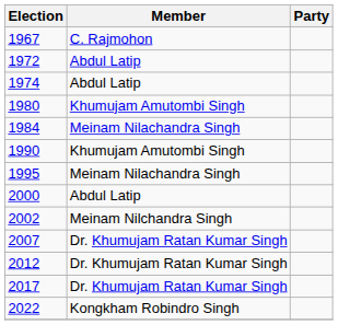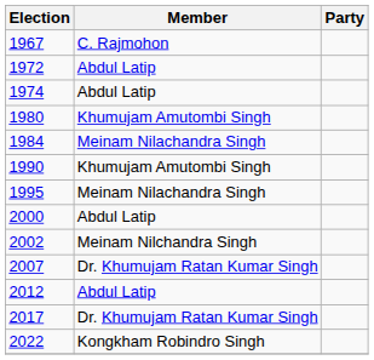 <table class="wikitable sortable">
 <tr>
 <th>Election</th>
 <th>Member</th>
 <th colspan="2">Party</th>
 </tr>
 <tr>
 <td><a href='#'>1967</a></td>
 <td><a href='#'>C. Rajmohon</a></td>
 <td></td>
 </tr>
 <tr>
 <td><a href='#'>1972</a></td>
 <td><a href='#'>Abdul Latip</a></td>
 </tr>
 <tr>
 <td><a href='#'>1974</a></td>
 <td>Abdul Latip</td>
 <td></td>
 </tr>
 <tr>
 <td><a href='#'>1980</a></td>
 <td><a href='#'>Khumujam Amutombi Singh</a></td>
 <td></td>
 </tr>
 <tr>
 <td><a href='#'>1984</a></td>
 <td><a href='#'>Meinam Nilachandra Singh</a></td>
 <td></td>
 </tr>
 <tr>
 <td><a href='#'>1990</a></td>
 <td>Khumujam Amutombi Singh</td>
 <td></td>
 </tr>
 <tr>
 <td><a href='#'>1995</a></td>
 <td>Meinam Nilachandra Singh</td>
 <td></td>
 </tr>
 <tr>
 <td><a href='#'>2000</a></td>
 <td>Abdul Latip</td>
 </tr>
 <tr>
 <td><a href='#'>2002</a></td>
 <td>Meinam Nilchandra Singh</td>
 <td></td>
 </tr>
 <tr>
 <td><a href='#'>2007</a></td>
 <td>Dr. <a href='#'>Khumujam Ratan Kumar Singh</a></td>
 <td></td>
 </tr>
 <tr>
 <td><a href='#'>2012</a></td>
-<td>Dr. Khumujam Ratan Kumar Singh</td>
+<td><a href='#'>Abdul Latip</a></td>
 </tr>
 <tr>
 <td><a href='#'>2017</a></td>
 <td>Dr. <a href='#'>Khumujam Ratan Kumar Singh</a></td>
 <td></td>
 </tr>
 <tr>
 <td><a href='#'>2022</a></td>
 <td>Kongkham Robindro Singh</td>
 <td></td>
 </tr>
 <tr>
 </tr>
 </table>
